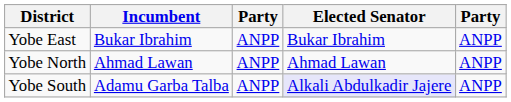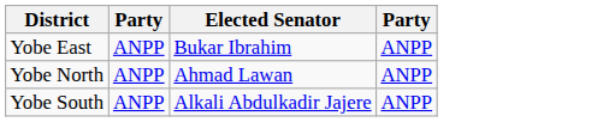 <table class="sortable wikitable" style="font-size:95%;line-height:14px;">
 <tr>
 <th class="unsortable">District</th>
-<th class="unsortable"><a href='#'>Incumbent</a></th>
 <th>Party</th>
 <th class="unsortable">Elected Senator</th>
 <th>Party</th>
 </tr>
 <tr>
 <td>Yobe East</td>
-<td><a href='#'>Bukar Ibrahim</a></td>
 <td><a href='#'>ANPP</a></td>
 <td><a href='#'>Bukar Ibrahim</a></td>
 <td><a href='#'>ANPP</a></td>
 </tr>
 <tr>
 <td>Yobe North</td>
-<td><a href='#'>Ahmad Lawan</a></td>
 <td><a href='#'>ANPP</a></td>
 <td><a href='#'>Ahmad Lawan</a></td>
 <td><a href='#'>ANPP</a></td>
 </tr>
 <tr>
 <td>Yobe South</td>
-<td><a href='#'>Adamu Garba Talba</a></td>
 <td><a href='#'>ANPP</a></td>
-<td style="background: lavender;"><a href='#'>Alkali Abdulkadir Jajere</a></td>
+<td><a href='#'>Alkali Abdulkadir Jajere</a></td>
 <td><a href='#'>ANPP</a></td>
 </tr>
 </table>
